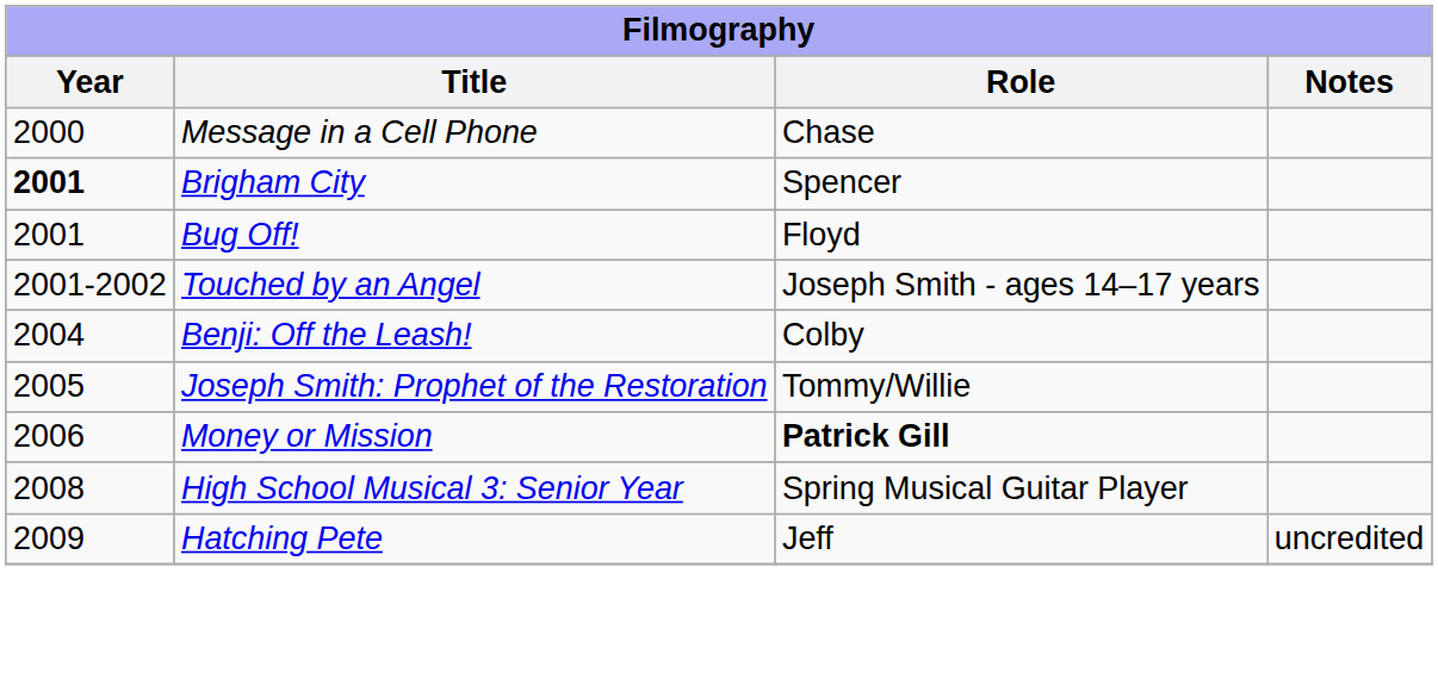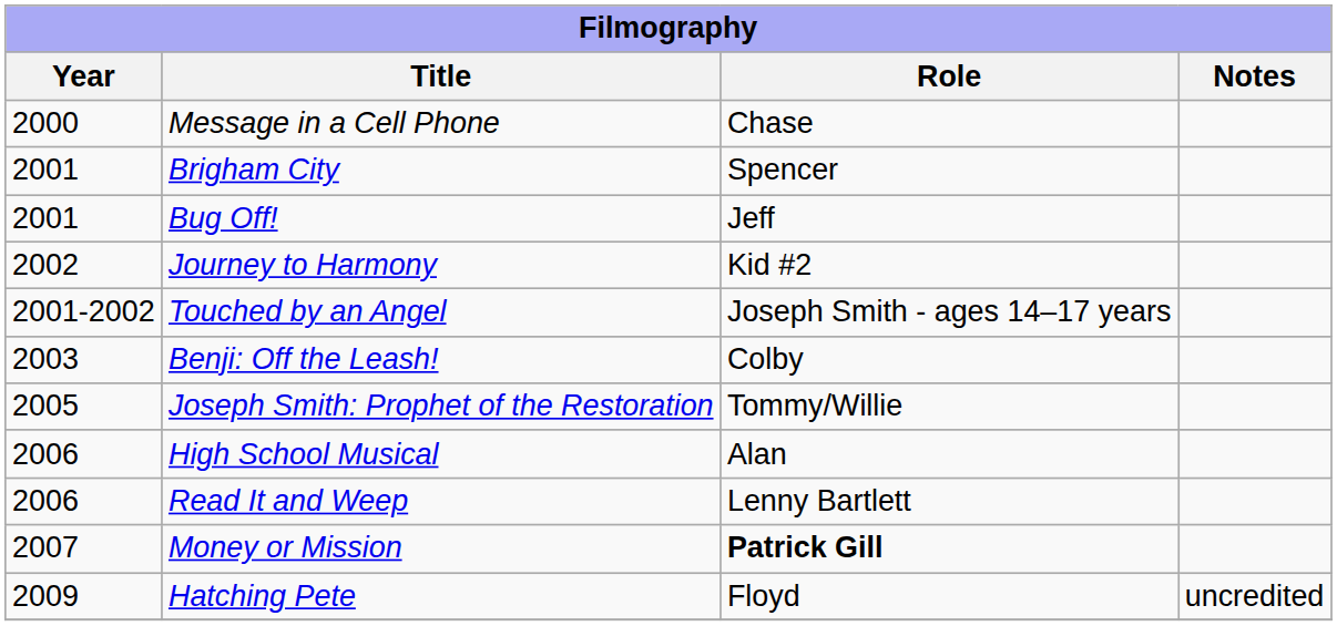 <table class="wikitable sortable">
 <tr>
 <th colspan=4 style="background:#A9A9F5;">Filmography</th>
 </tr>
 <tr>
 <th>Year</th>
 <th>Title</th>
 <th>Role</th>
 <th>Notes</th>
 </tr>
 <tr>
 <td>2000</td>
 <td><em>Message in a Cell Phone</em></td>
 <td>Chase</td>
 <td></td>
 </tr>
 <tr>
-<td><strong>2001</strong></td>
+<td>2001</td>
 <td><em><a href='#'>Brigham City</a></em></td>
 <td>Spencer</td>
 <td></td>
 </tr>
 <tr>
 <td>2001</td>
 <td><em><a href='#'>Bug Off!</a></em></td>
-<td>Floyd</td>
+<td>Jeff</td>
+<td></td>
+</tr>
+<tr>
+<td>2002</td>
+<td><em><a href='#'>Journey to Harmony</a></em></td>
+<td>Kid #2</td>
 <td></td>
 </tr>
 <tr>
 <td>2001-2002</td>
 <td><em><a href='#'>Touched by an Angel</a></em></td>
 <td>Joseph Smith - ages 14–17 years</td>
 <td></td>
 </tr>
 <tr>
-<td>2004</td>
+<td>2003</td>
 <td><em><a href='#'>Benji: Off the Leash!</a></em></td>
 <td>Colby</td>
 <td></td>
 </tr>
 <tr>
 <td>2005</td>
 <td><em><a href='#'>Joseph Smith: Prophet of the Restoration</a></em></td>
 <td>Tommy/Willie</td>
 <td></td>
 </tr>
 <tr>
 <td>2006</td>
+<td><em><a href='#'>High School Musical</a></em></td>
+<td>Alan</td>
+<td></td>
+</tr>
+<tr>
+<td>2006</td>
+<td><em><a href='#'>Read It and Weep</a></em></td>
+<td>Lenny Bartlett</td>
+<td></td>
+</tr>
+<tr>
+<td>2007</td>
 <td><em><a href='#'>Money or Mission</a></em></td>
 <td><strong>Patrick Gill</strong></td>
 <td></td>
 </tr>
 <tr>
-<td>2008</td>
-<td><em><a href='#'>High School Musical 3: Senior Year</a></em></td>
-<td>Spring Musical Guitar Player</td>
-<td></td>
-</tr>
-<tr>
 <td>2009</td>
 <td><em><a href='#'>Hatching Pete</a></em></td>
-<td>Jeff</td>
+<td>Floyd</td>
 <td>uncredited</td>
 </tr>
 <tr>
 </tr>
 </table>
